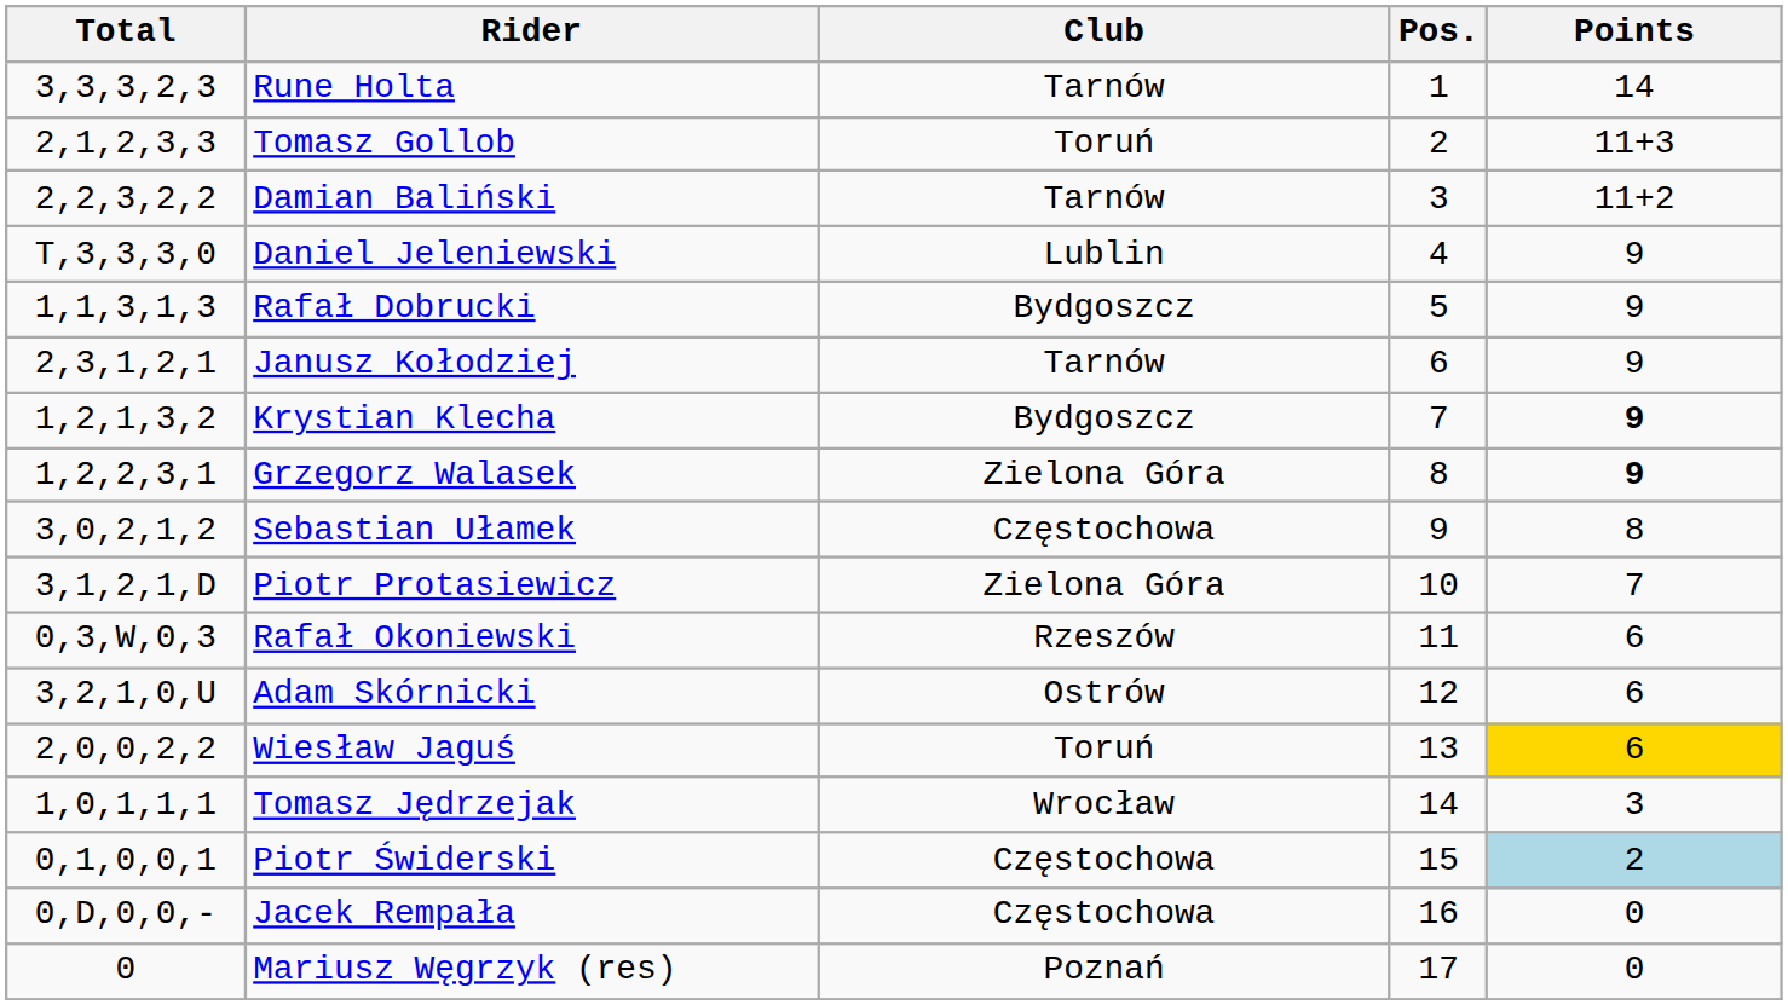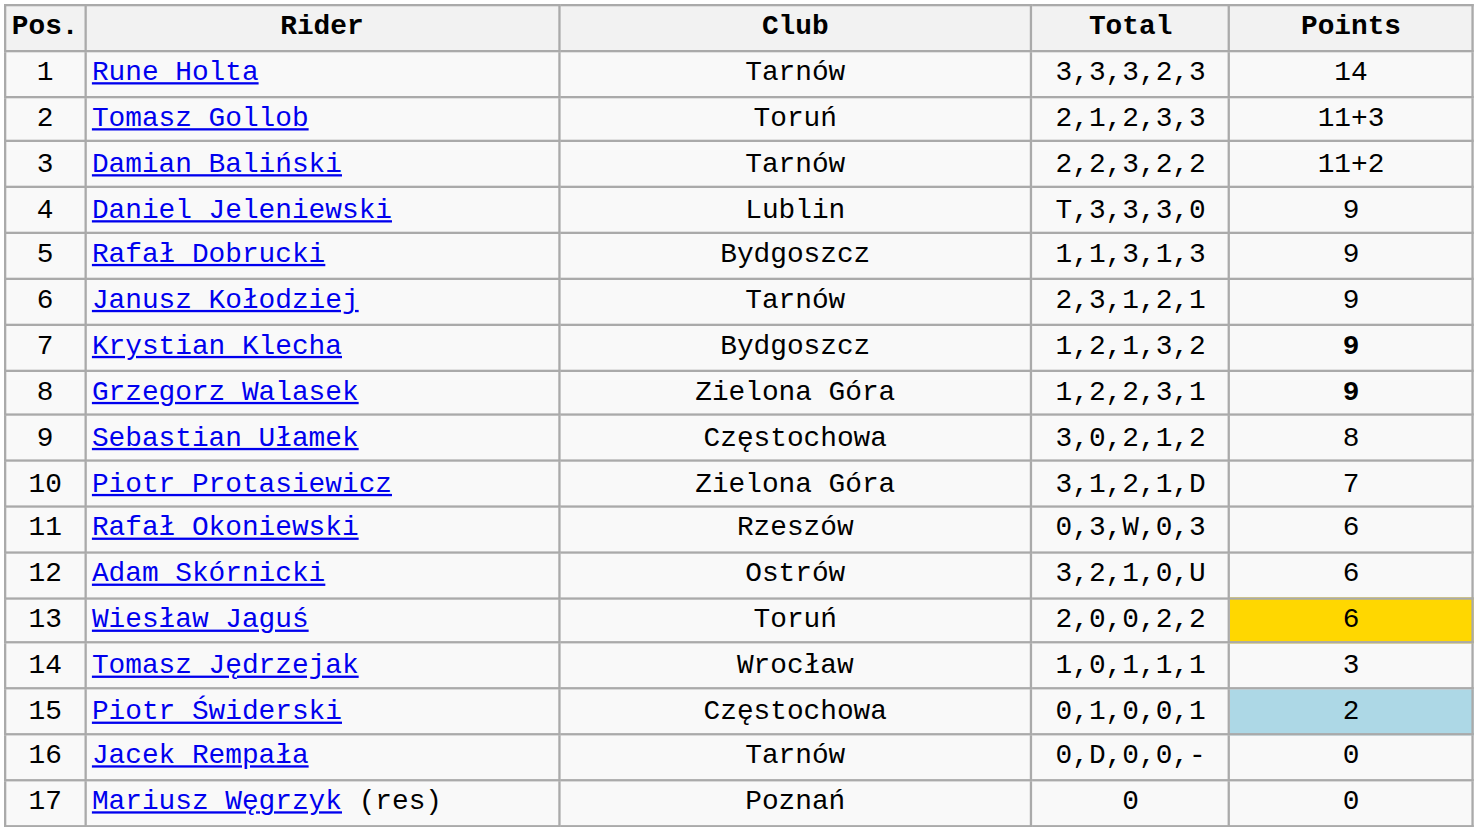 <table class=wikitable style="font-size:93%;">
 <tr>
-<th width=80px>Total</th>
+<th width=25px>Pos.</th>
 <th width=200px>Rider</th>
 <th width=200px>Club</th>
-<th width=25px>Pos.</th>
+<th width=80px>Total</th>
 <th width=100px>Points</th>
 </tr>
 <tr align=center>
-<td>3,3,3,2,3</td>
+<td>1</td>
 <td align=left><a href='#'>Rune Holta</a></td>
 <td>Tarnów</td>
-<td>1</td>
+<td>3,3,3,2,3</td>
 <td>14</td>
 </tr>
 <tr align=center>
-<td>2,1,2,3,3</td>
+<td>2</td>
 <td align=left><a href='#'>Tomasz Gollob</a></td>
 <td>Toruń</td>
-<td>2</td>
+<td>2,1,2,3,3</td>
 <td>11+3</td>
 </tr>
 <tr align=center>
-<td>2,2,3,2,2</td>
+<td>3</td>
 <td align=left><a href='#'>Damian Baliński</a></td>
 <td>Tarnów</td>
-<td>3</td>
+<td>2,2,3,2,2</td>
 <td>11+2</td>
 </tr>
 <tr align=center>
-<td>T,3,3,3,0</td>
+<td>4</td>
 <td align=left><a href='#'>Daniel Jeleniewski</a></td>
 <td>Lublin</td>
-<td>4</td>
+<td>T,3,3,3,0</td>
 <td>9</td>
 </tr>
 <tr align=center>
-<td>1,1,3,1,3</td>
+<td>5</td>
 <td align=left><a href='#'>Rafał Dobrucki</a></td>
 <td>Bydgoszcz</td>
-<td>5</td>
+<td>1,1,3,1,3</td>
 <td>9</td>
 </tr>
 <tr align=center>
-<td>2,3,1,2,1</td>
+<td>6</td>
 <td align=left><a href='#'>Janusz Kołodziej</a></td>
 <td>Tarnów</td>
-<td>6</td>
+<td>2,3,1,2,1</td>
 <td>9</td>
 </tr>
 <tr align=center>
-<td>1,2,1,3,2</td>
+<td>7</td>
 <td align=left><a href='#'>Krystian Klecha</a></td>
 <td>Bydgoszcz</td>
-<td>7</td>
+<td>1,2,1,3,2</td>
 <td><strong>9</strong></td>
 </tr>
 <tr align=center>
-<td>1,2,2,3,1</td>
+<td>8</td>
 <td align=left><a href='#'>Grzegorz Walasek</a></td>
 <td>Zielona Góra</td>
-<td>8</td>
+<td>1,2,2,3,1</td>
 <td><strong>9</strong></td>
 </tr>
 <tr align=center>
-<td>3,0,2,1,2</td>
+<td>9</td>
 <td align=left><a href='#'>Sebastian Ułamek</a></td>
 <td>Częstochowa</td>
-<td>9</td>
+<td>3,0,2,1,2</td>
 <td>8</td>
 </tr>
 <tr align=center>
-<td>3,1,2,1,D</td>
+<td>10</td>
 <td align=left><a href='#'>Piotr Protasiewicz</a></td>
 <td>Zielona Góra</td>
-<td>10</td>
+<td>3,1,2,1,D</td>
 <td>7</td>
 </tr>
 <tr align=center>
-<td>0,3,W,0,3</td>
+<td>11</td>
 <td align=left><a href='#'>Rafał Okoniewski</a></td>
 <td>Rzeszów</td>
-<td>11</td>
+<td>0,3,W,0,3</td>
 <td>6</td>
 </tr>
 <tr align=center>
-<td>3,2,1,0,U</td>
+<td>12</td>
 <td align=left><a href='#'>Adam Skórnicki</a></td>
 <td>Ostrów</td>
-<td>12</td>
+<td>3,2,1,0,U</td>
 <td>6</td>
 </tr>
 <tr align=center>
-<td>2,0,0,2,2</td>
+<td>13</td>
 <td align=left><a href='#'>Wiesław Jaguś</a></td>
 <td>Toruń</td>
-<td>13</td>
+<td>2,0,0,2,2</td>
 <td style="background: gold;">6</td>
 </tr>
 <tr align=center>
-<td>1,0,1,1,1</td>
+<td>14</td>
 <td align=left><a href='#'>Tomasz Jędrzejak</a></td>
 <td>Wrocław</td>
-<td>14</td>
+<td>1,0,1,1,1</td>
 <td>3</td>
 </tr>
 <tr align=center>
-<td>0,1,0,0,1</td>
+<td>15</td>
 <td align=left><a href='#'>Piotr Świderski</a></td>
 <td>Częstochowa</td>
-<td>15</td>
+<td>0,1,0,0,1</td>
 <td style="background: lightblue;">2</td>
 </tr>
 <tr align=center>
+<td>16</td>
+<td align=left><a href='#'>Jacek Rempała</a></td>
+<td>Tarnów</td>
 <td>0,D,0,0,-</td>
-<td align=left><a href='#'>Jacek Rempała</a></td>
-<td>Częstochowa</td>
-<td>16</td>
 <td>0</td>
 </tr>
 <tr align=center>
-<td>0</td>
+<td>17</td>
 <td align=left><a href='#'>Mariusz Węgrzyk</a> (res)</td>
 <td>Poznań</td>
-<td>17</td>
+<td>0</td>
 <td>0</td>
 </tr>
 </table>
